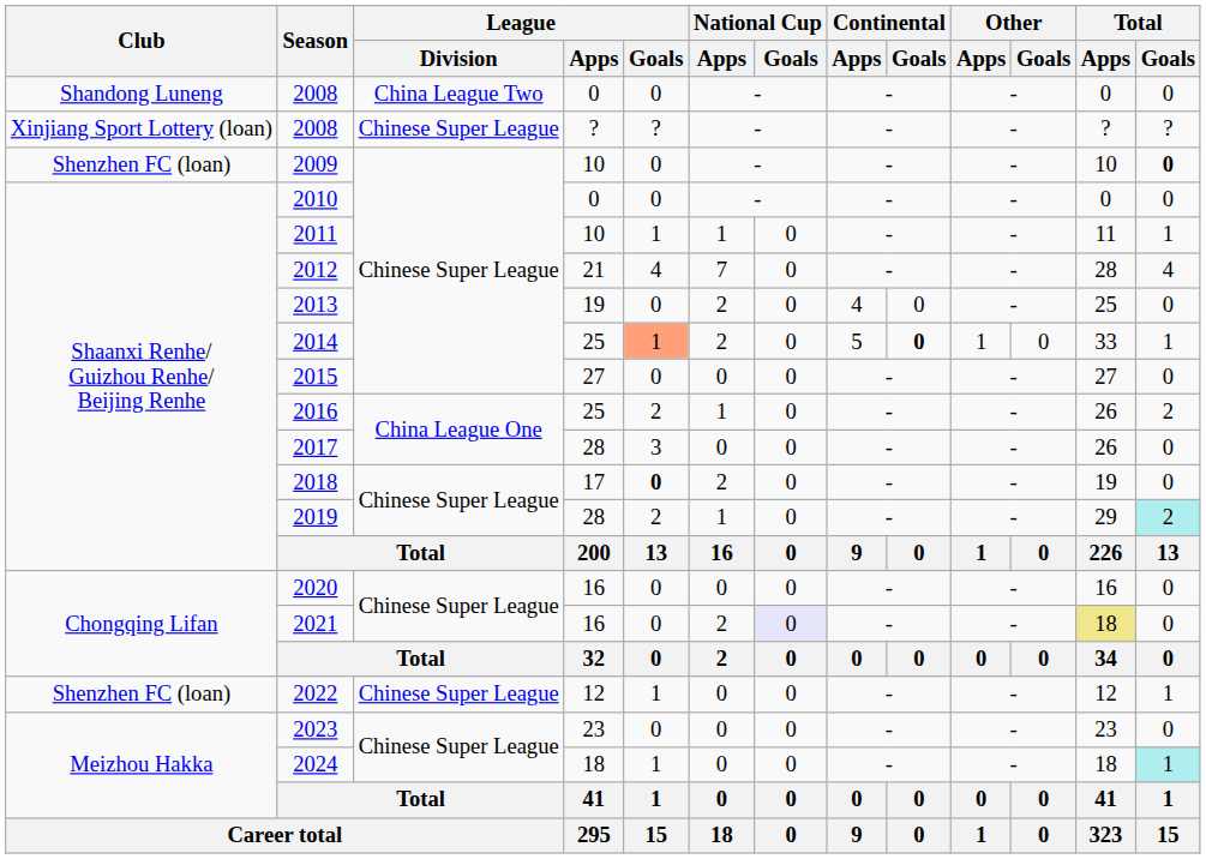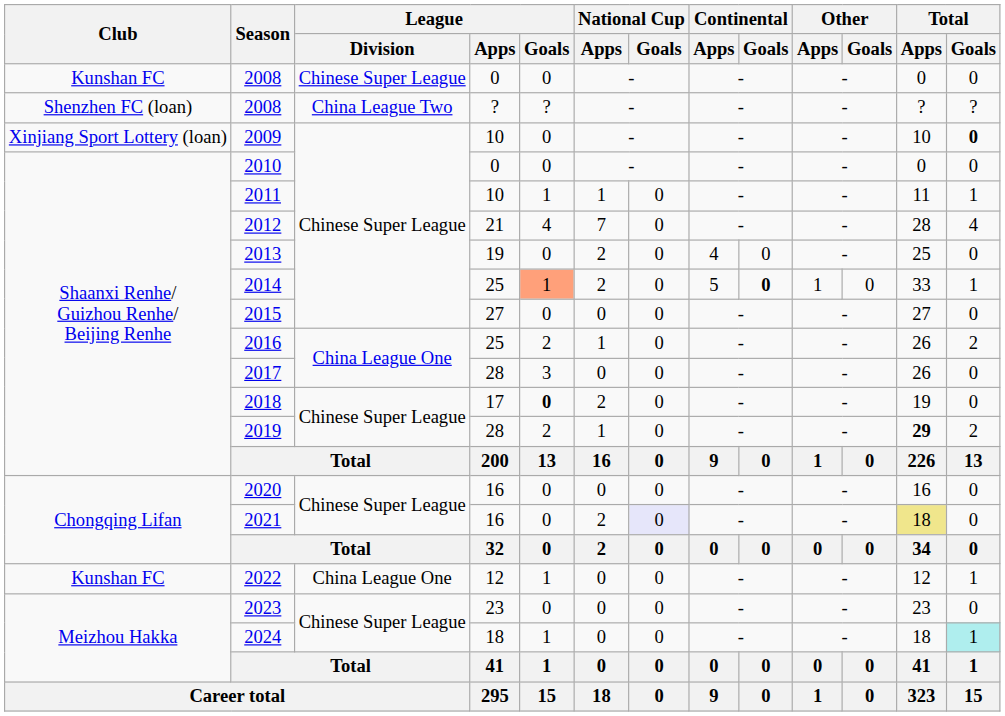 <table class="wikitable" style="text-align: center">
 <tr>
 <th rowspan="2">Club</th>
 <th rowspan="2">Season</th>
 <th colspan="3">League</th>
 <th colspan="2">National Cup</th>
 <th colspan="2">Continental</th>
 <th colspan="2">Other</th>
 <th colspan="2">Total</th>
 </tr>
 <tr>
 <th>Division</th>
 <th>Apps</th>
 <th>Goals</th>
 <th>Apps</th>
 <th>Goals</th>
 <th>Apps</th>
 <th>Goals</th>
 <th>Apps</th>
 <th>Goals</th>
 <th>Apps</th>
 <th>Goals</th>
 </tr>
 <tr>
-<td><a href='#'>Shandong Luneng</a></td>
+<td><a href='#'>Kunshan FC</a></td>
 <td><a href='#'>2008</a></td>
-<td><a href='#'>China League Two</a></td>
+<td><a href='#'>Chinese Super League</a></td>
 <td>0</td>
 <td>0</td>
 <td colspan="2">-</td>
 <td colspan="2">-</td>
 <td colspan="2">-</td>
 <td>0</td>
 <td>0</td>
 </tr>
 <tr>
-<td><a href='#'>Xinjiang Sport Lottery</a> (loan)</td>
+<td><a href='#'>Shenzhen FC</a> (loan)</td>
 <td><a href='#'>2008</a></td>
-<td><a href='#'>Chinese Super League</a></td>
+<td><a href='#'>China League Two</a></td>
 <td>?</td>
 <td>?</td>
 <td colspan="2">-</td>
 <td colspan="2">-</td>
 <td colspan="2">-</td>
 <td>?</td>
 <td>?</td>
 </tr>
 <tr>
-<td><a href='#'>Shenzhen FC</a> (loan)</td>
+<td><a href='#'>Xinjiang Sport Lottery</a> (loan)</td>
 <td><a href='#'>2009</a></td>
 <td rowspan="7">Chinese Super League</td>
 <td>10</td>
 <td>0</td>
 <td colspan="2">-</td>
 <td colspan="2">-</td>
 <td colspan="2">-</td>
 <td>10</td>
 <td><strong>0</strong></td>
 </tr>
 <tr>
 <td rowspan="11"><a href='#'>Shaanxi Renhe</a>/ <br><a href='#'>Guizhou Renhe</a>/ <br><a href='#'>Beijing Renhe</a></td>
 <td><a href='#'>2010</a></td>
 <td>0</td>
 <td>0</td>
 <td colspan="2">-</td>
 <td colspan="2">-</td>
 <td colspan="2">-</td>
 <td>0</td>
 <td>0</td>
 </tr>
 <tr>
 <td><a href='#'>2011</a></td>
 <td>10</td>
 <td>1</td>
 <td>1</td>
 <td>0</td>
 <td colspan="2">-</td>
 <td colspan="2">-</td>
 <td>11</td>
 <td>1</td>
 </tr>
 <tr>
 <td><a href='#'>2012</a></td>
 <td>21</td>
 <td>4</td>
 <td>7</td>
 <td>0</td>
 <td colspan="2">-</td>
 <td colspan="2">-</td>
 <td>28</td>
 <td>4</td>
 </tr>
 <tr>
 <td><a href='#'>2013</a></td>
 <td>19</td>
 <td>0</td>
 <td>2</td>
 <td>0</td>
 <td>4</td>
 <td>0</td>
 <td colspan="2">-</td>
 <td>25</td>
 <td>0</td>
 </tr>
 <tr>
 <td><a href='#'>2014</a></td>
 <td>25</td>
 <td style="background: lightsalmon;">1</td>
 <td>2</td>
 <td>0</td>
 <td>5</td>
 <td><strong>0</strong></td>
 <td>1</td>
 <td>0</td>
 <td>33</td>
 <td>1</td>
 </tr>
 <tr>
 <td><a href='#'>2015</a></td>
 <td>27</td>
 <td>0</td>
 <td>0</td>
 <td>0</td>
 <td colspan="2">-</td>
 <td colspan="2">-</td>
 <td>27</td>
 <td>0</td>
 </tr>
 <tr>
 <td><a href='#'>2016</a></td>
 <td rowspan="2"><a href='#'>China League One</a></td>
 <td>25</td>
 <td>2</td>
 <td>1</td>
 <td>0</td>
 <td colspan="2">-</td>
 <td colspan="2">-</td>
 <td>26</td>
 <td>2</td>
 </tr>
 <tr>
 <td><a href='#'>2017</a></td>
 <td>28</td>
 <td>3</td>
 <td>0</td>
 <td>0</td>
 <td colspan="2">-</td>
 <td colspan="2">-</td>
 <td>26</td>
 <td>0</td>
 </tr>
 <tr>
 <td><a href='#'>2018</a></td>
 <td rowspan="2">Chinese Super League</td>
 <td>17</td>
 <td><strong>0</strong></td>
 <td>2</td>
 <td>0</td>
 <td colspan="2">-</td>
 <td colspan="2">-</td>
 <td>19</td>
 <td>0</td>
 </tr>
 <tr>
 <td><a href='#'>2019</a></td>
 <td>28</td>
 <td>2</td>
 <td>1</td>
 <td>0</td>
 <td colspan="2">-</td>
 <td colspan="2">-</td>
-<td>29</td>
-<td style="background: paleturquoise;">2</td>
+<td><strong>29</strong></td>
+<td>2</td>
 </tr>
 <tr>
 <th colspan="2">Total</th>
 <th>200</th>
 <th>13</th>
 <th>16</th>
 <th>0</th>
 <th>9</th>
 <th>0</th>
 <th>1</th>
 <th>0</th>
 <th>226</th>
 <th>13</th>
 </tr>
 <tr>
 <td rowspan="3"><a href='#'>Chongqing Lifan</a></td>
 <td><a href='#'>2020</a></td>
 <td rowspan="2">Chinese Super League</td>
 <td>16</td>
 <td>0</td>
 <td>0</td>
 <td>0</td>
 <td colspan="2">-</td>
 <td colspan="2">-</td>
 <td>16</td>
 <td>0</td>
 </tr>
 <tr>
 <td><a href='#'>2021</a></td>
 <td>16</td>
 <td>0</td>
 <td>2</td>
 <td style="background: lavender;">0</td>
 <td colspan="2">-</td>
 <td colspan="2">-</td>
 <td style="background: khaki;">18</td>
 <td>0</td>
 </tr>
 <tr>
 <th colspan="2">Total</th>
 <th>32</th>
 <th>0</th>
 <th>2</th>
 <th>0</th>
 <th>0</th>
 <th>0</th>
 <th>0</th>
 <th>0</th>
 <th>34</th>
 <th>0</th>
 </tr>
 <tr>
-<td><a href='#'>Shenzhen FC</a> (loan)</td>
+<td><a href='#'>Kunshan FC</a></td>
 <td><a href='#'>2022</a></td>
-<td><a href='#'>Chinese Super League</a></td>
+<td>China League One</td>
 <td>12</td>
 <td>1</td>
 <td>0</td>
 <td>0</td>
 <td colspan="2">-</td>
 <td colspan="2">-</td>
 <td>12</td>
 <td>1</td>
 </tr>
 <tr>
 <td rowspan="3"><a href='#'>Meizhou Hakka</a></td>
 <td><a href='#'>2023</a></td>
 <td rowspan="2">Chinese Super League</td>
 <td>23</td>
 <td>0</td>
 <td>0</td>
 <td>0</td>
 <td colspan="2">-</td>
 <td colspan="2">-</td>
 <td>23</td>
 <td>0</td>
 </tr>
 <tr>
 <td><a href='#'>2024</a></td>
 <td>18</td>
 <td>1</td>
 <td>0</td>
 <td>0</td>
 <td colspan="2">-</td>
 <td colspan="2">-</td>
 <td>18</td>
 <td style="background: paleturquoise;">1</td>
 </tr>
 <tr>
 <th colspan="2">Total</th>
 <th>41</th>
 <th>1</th>
 <th>0</th>
 <th>0</th>
 <th>0</th>
 <th>0</th>
 <th>0</th>
 <th>0</th>
 <th>41</th>
 <th>1</th>
 </tr>
 <tr>
 <th colspan=3>Career total</th>
 <th>295</th>
 <th>15</th>
 <th>18</th>
 <th>0</th>
 <th>9</th>
 <th>0</th>
 <th>1</th>
 <th>0</th>
 <th>323</th>
 <th>15</th>
 </tr>
 </table>
